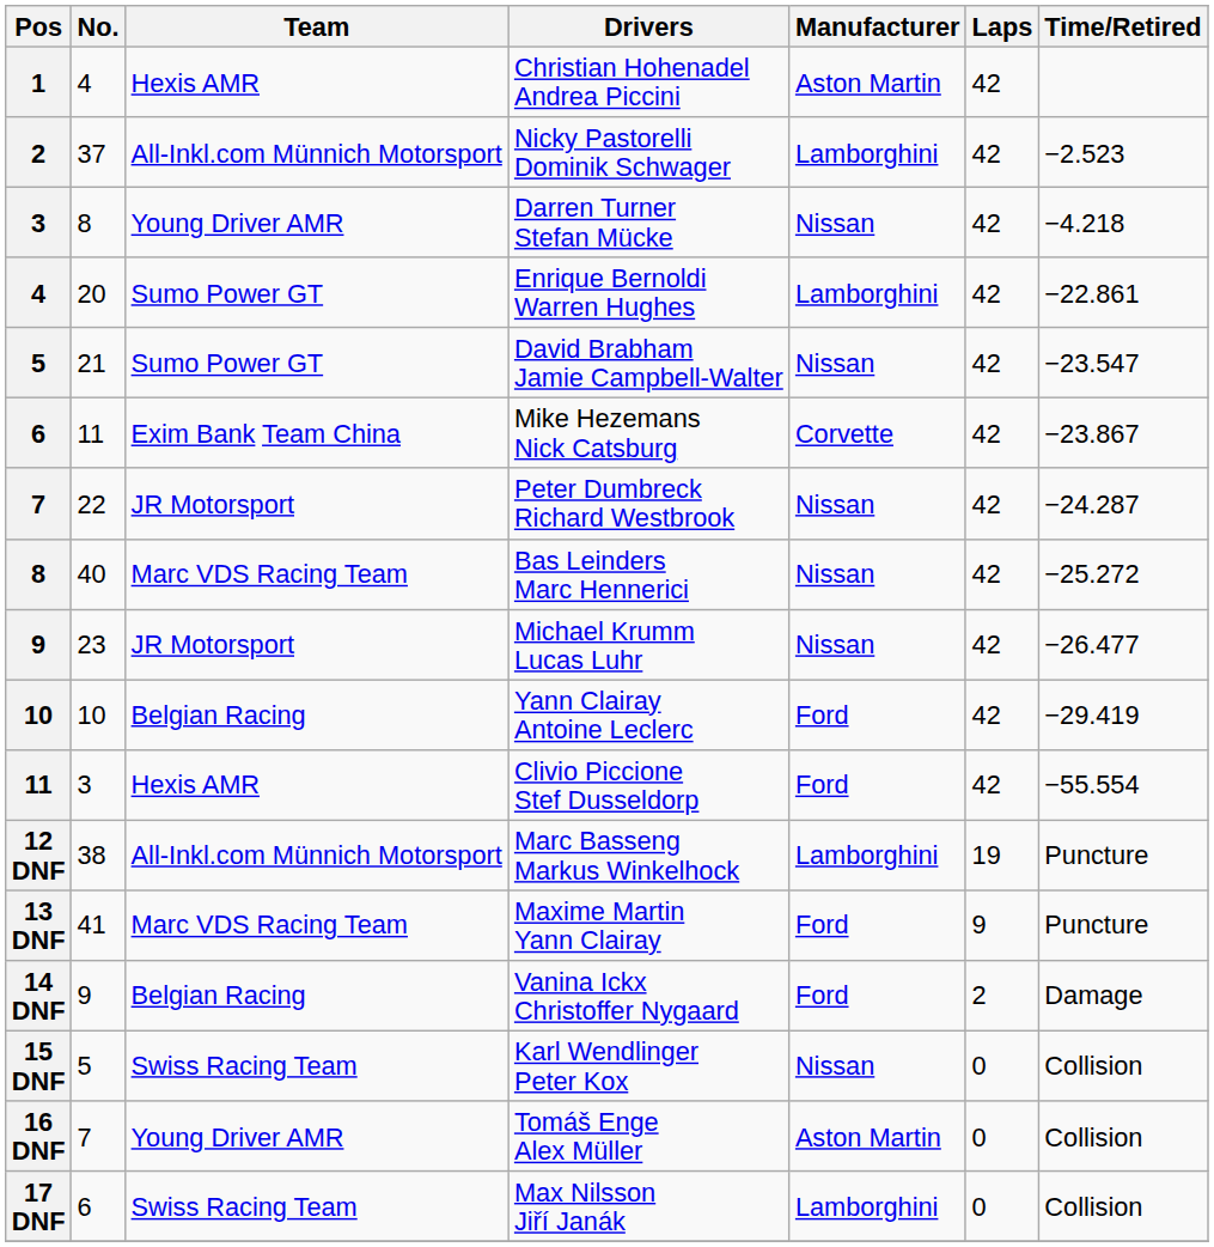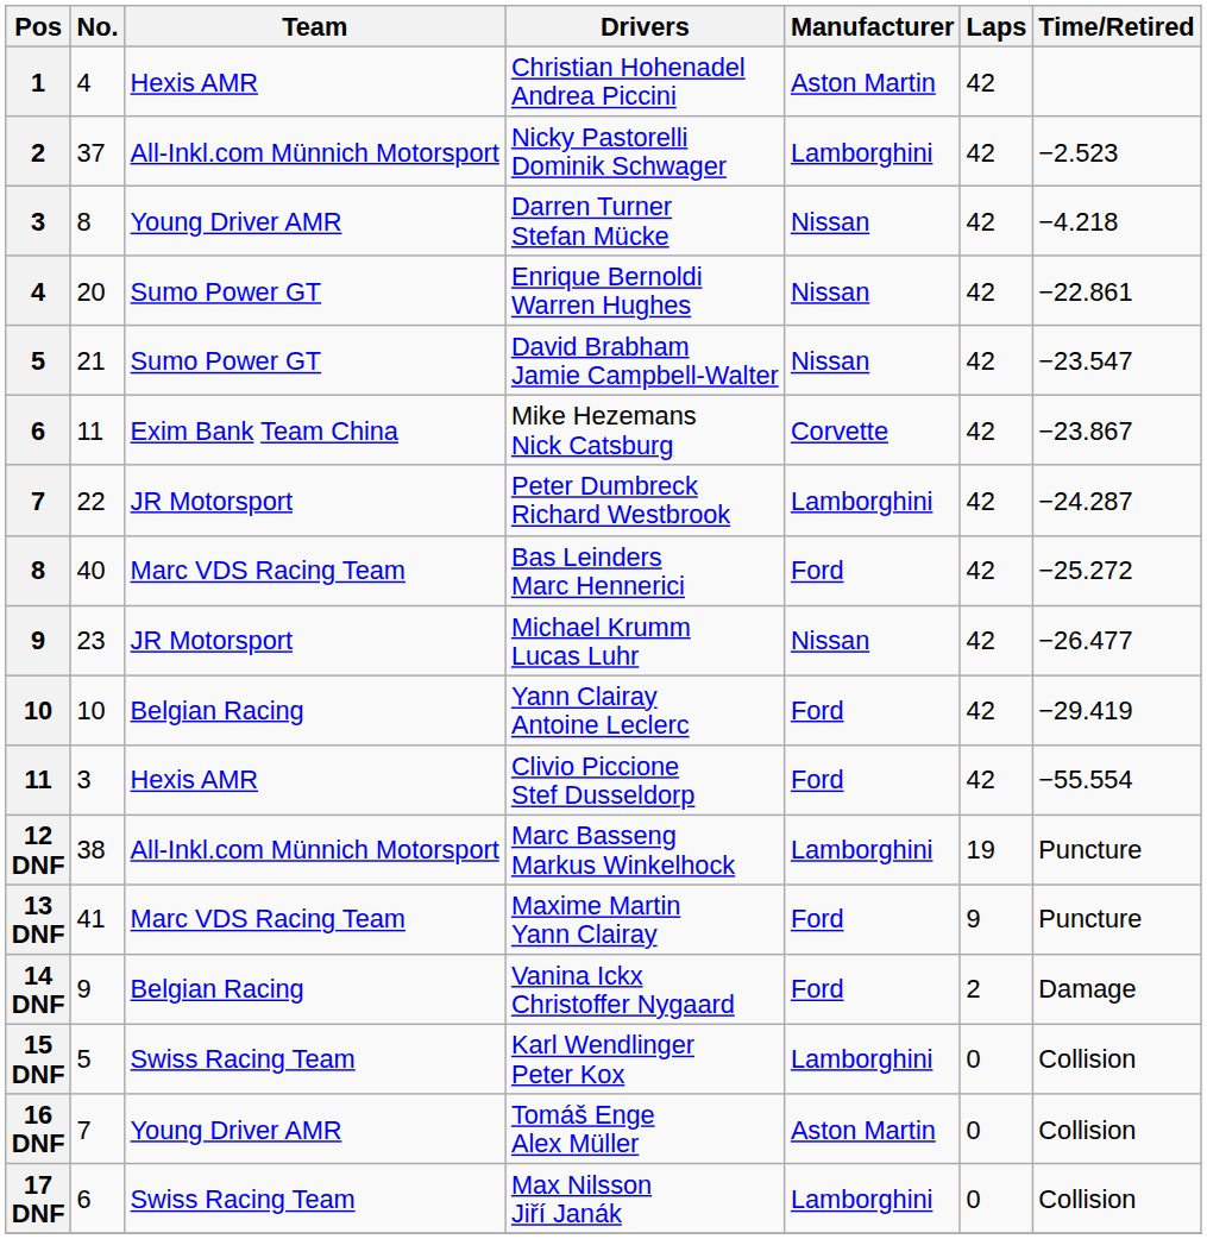 <table class="wikitable" style="font-size: 95%;">
 <tr>
 <th>Pos</th>
 <th>No.</th>
 <th>Team</th>
 <th>Drivers</th>
 <th>Manufacturer</th>
 <th>Laps</th>
 <th>Time/Retired</th>
 </tr>
 <tr>
 <th>1</th>
 <td>4</td>
 <td> <a href='#'>Hexis AMR</a></td>
 <td> <a href='#'>Christian Hohenadel</a><br> <a href='#'>Andrea Piccini</a></td>
 <td><a href='#'>Aston Martin</a></td>
 <td>42</td>
 <td></td>
 </tr>
 <tr>
 <th>2</th>
 <td>37</td>
 <td> <a href='#'>All-Inkl.com Münnich Motorsport</a></td>
 <td> <a href='#'>Nicky Pastorelli</a><br> <a href='#'>Dominik Schwager</a></td>
 <td><a href='#'>Lamborghini</a></td>
 <td>42</td>
 <td>−2.523</td>
 </tr>
 <tr>
 <th>3</th>
 <td>8</td>
 <td> <a href='#'>Young Driver AMR</a></td>
 <td> <a href='#'>Darren Turner</a><br> <a href='#'>Stefan Mücke</a></td>
 <td><a href='#'>Nissan</a></td>
 <td>42</td>
 <td>−4.218</td>
 </tr>
 <tr>
 <th>4</th>
 <td>20</td>
 <td> <a href='#'>Sumo Power GT</a></td>
 <td> <a href='#'>Enrique Bernoldi</a><br> <a href='#'>Warren Hughes</a></td>
-<td><a href='#'>Lamborghini</a></td>
+<td><a href='#'>Nissan</a></td>
 <td>42</td>
 <td>−22.861</td>
 </tr>
 <tr>
 <th>5</th>
 <td>21</td>
 <td> <a href='#'>Sumo Power GT</a></td>
 <td> <a href='#'>David Brabham</a><br> <a href='#'>Jamie Campbell-Walter</a></td>
 <td><a href='#'>Nissan</a></td>
 <td>42</td>
 <td>−23.547</td>
 </tr>
 <tr>
 <th>6</th>
 <td>11</td>
 <td> <a href='#'>Exim Bank</a> <a href='#'>Team China</a></td>
 <td> Mike Hezemans<br> <a href='#'>Nick Catsburg</a></td>
 <td><a href='#'>Corvette</a></td>
 <td>42</td>
 <td>−23.867</td>
 </tr>
 <tr>
 <th>7</th>
 <td>22</td>
 <td> <a href='#'>JR Motorsport</a></td>
 <td> <a href='#'>Peter Dumbreck</a><br> <a href='#'>Richard Westbrook</a></td>
-<td><a href='#'>Nissan</a></td>
+<td><a href='#'>Lamborghini</a></td>
 <td>42</td>
 <td>−24.287</td>
 </tr>
 <tr>
 <th>8</th>
 <td>40</td>
 <td> <a href='#'>Marc VDS Racing Team</a></td>
 <td> <a href='#'>Bas Leinders</a><br> <a href='#'>Marc Hennerici</a></td>
-<td><a href='#'>Nissan</a></td>
+<td><a href='#'>Ford</a></td>
 <td>42</td>
 <td>−25.272</td>
 </tr>
 <tr>
 <th>9</th>
 <td>23</td>
 <td> <a href='#'>JR Motorsport</a></td>
 <td> <a href='#'>Michael Krumm</a><br> <a href='#'>Lucas Luhr</a></td>
 <td><a href='#'>Nissan</a></td>
 <td>42</td>
 <td>−26.477</td>
 </tr>
 <tr>
 <th>10</th>
 <td>10</td>
 <td> <a href='#'>Belgian Racing</a></td>
 <td> <a href='#'>Yann Clairay</a><br> <a href='#'>Antoine Leclerc</a></td>
 <td><a href='#'>Ford</a></td>
 <td>42</td>
 <td>−29.419</td>
 </tr>
 <tr>
 <th>11</th>
 <td>3</td>
 <td> <a href='#'>Hexis AMR</a></td>
 <td> <a href='#'>Clivio Piccione</a><br> <a href='#'>Stef Dusseldorp</a></td>
 <td><a href='#'>Ford</a></td>
 <td>42</td>
 <td>−55.554</td>
 </tr>
 <tr>
 <th>12<br>DNF</th>
 <td>38</td>
 <td> <a href='#'>All-Inkl.com Münnich Motorsport</a></td>
 <td> <a href='#'>Marc Basseng</a><br> <a href='#'>Markus Winkelhock</a></td>
 <td><a href='#'>Lamborghini</a></td>
 <td>19</td>
 <td>Puncture</td>
 </tr>
 <tr>
 <th>13<br>DNF</th>
 <td>41</td>
 <td> <a href='#'>Marc VDS Racing Team</a></td>
 <td> <a href='#'>Maxime Martin</a><br> <a href='#'>Yann Clairay</a></td>
 <td><a href='#'>Ford</a></td>
 <td>9</td>
 <td>Puncture</td>
 </tr>
 <tr>
 <th>14<br>DNF</th>
 <td>9</td>
 <td> <a href='#'>Belgian Racing</a></td>
 <td> <a href='#'>Vanina Ickx</a><br> <a href='#'>Christoffer Nygaard</a></td>
 <td><a href='#'>Ford</a></td>
 <td>2</td>
 <td>Damage</td>
 </tr>
 <tr>
 <th>15<br>DNF</th>
 <td>5</td>
 <td> <a href='#'>Swiss Racing Team</a></td>
 <td> <a href='#'>Karl Wendlinger</a><br> <a href='#'>Peter Kox</a></td>
-<td><a href='#'>Nissan</a></td>
+<td><a href='#'>Lamborghini</a></td>
 <td>0</td>
 <td>Collision</td>
 </tr>
 <tr>
 <th>16<br>DNF</th>
 <td>7</td>
 <td> <a href='#'>Young Driver AMR</a></td>
 <td> <a href='#'>Tomáš Enge</a><br> <a href='#'>Alex Müller</a></td>
 <td><a href='#'>Aston Martin</a></td>
 <td>0</td>
 <td>Collision</td>
 </tr>
 <tr>
 <th>17<br>DNF</th>
 <td>6</td>
 <td> <a href='#'>Swiss Racing Team</a></td>
 <td> <a href='#'>Max Nilsson</a><br> <a href='#'>Jiří Janák</a></td>
 <td><a href='#'>Lamborghini</a></td>
 <td>0</td>
 <td>Collision</td>
 </tr>
 <tr>
 </tr>
 </table>
